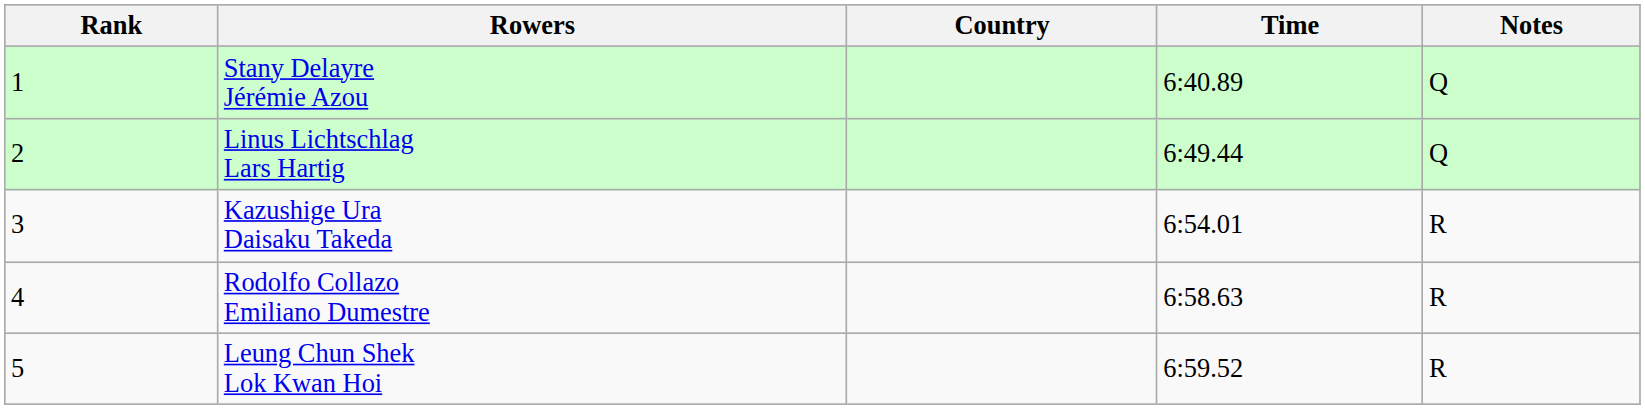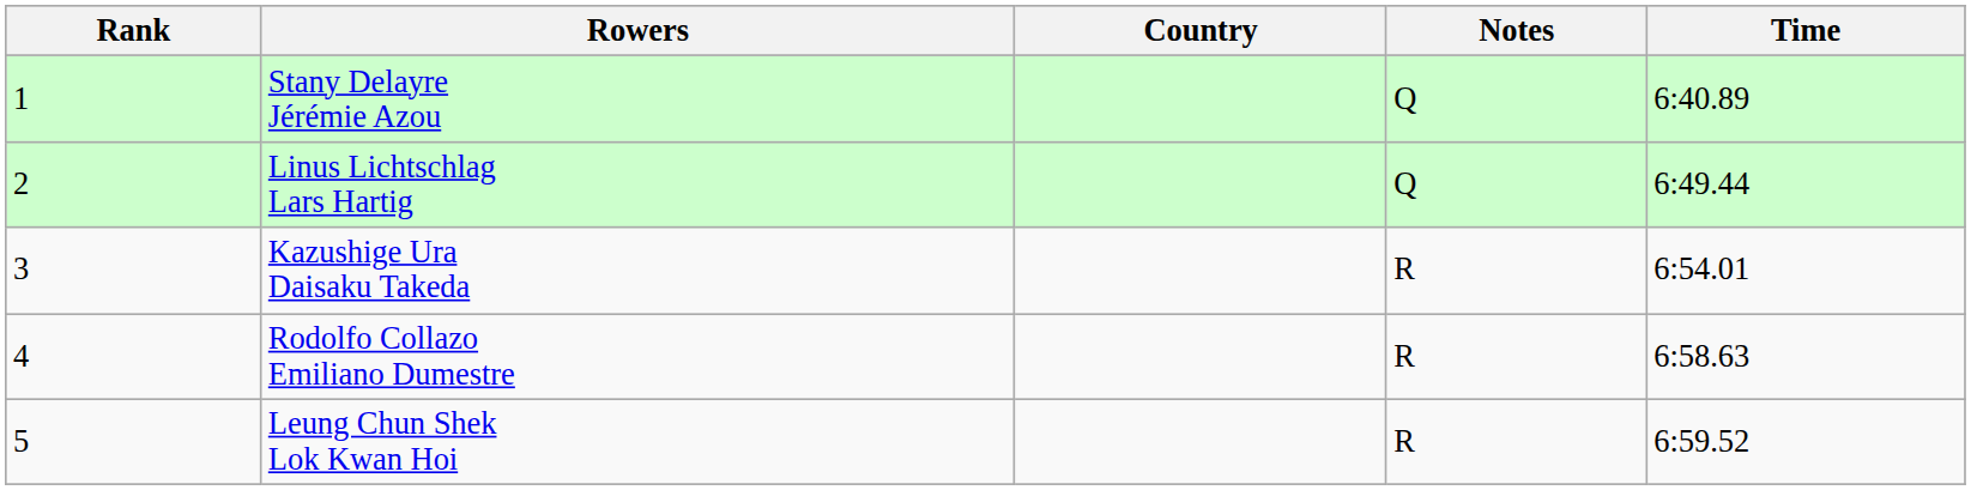 <table class="wikitable sortable" width=50%>
 <tr>
 <th>Rank</th>
 <th>Rowers</th>
 <th>Country</th>
+<th>Notes</th>
 <th>Time</th>
-<th>Notes</th>
 </tr>
 <tr bgcolor=ccffcc>
 <td>1</td>
 <td><a href='#'>Stany Delayre</a><br><a href='#'>Jérémie Azou</a></td>
 <td></td>
+<td>Q</td>
 <td>6:40.89</td>
-<td>Q</td>
 </tr>
 <tr bgcolor=ccffcc>
 <td>2</td>
 <td><a href='#'>Linus Lichtschlag</a><br><a href='#'>Lars Hartig</a></td>
 <td></td>
+<td>Q</td>
 <td>6:49.44</td>
-<td>Q</td>
 </tr>
 <tr>
 <td>3</td>
 <td><a href='#'>Kazushige Ura</a><br><a href='#'>Daisaku Takeda</a></td>
 <td></td>
+<td>R</td>
 <td>6:54.01</td>
-<td>R</td>
 </tr>
 <tr>
 <td>4</td>
 <td><a href='#'>Rodolfo Collazo</a><br><a href='#'>Emiliano Dumestre</a></td>
 <td></td>
+<td>R</td>
 <td>6:58.63</td>
-<td>R</td>
 </tr>
 <tr>
 <td>5</td>
 <td><a href='#'>Leung Chun Shek</a><br><a href='#'>Lok Kwan Hoi</a></td>
 <td></td>
+<td>R</td>
 <td>6:59.52</td>
-<td>R</td>
 </tr>
 </table>
